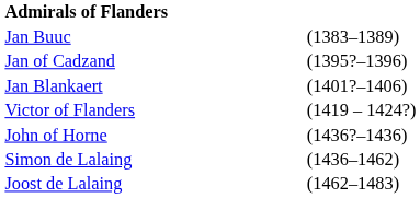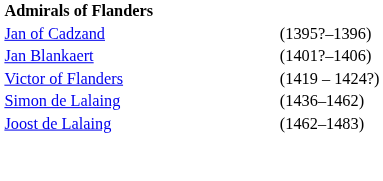 <table class="toccolours" style="width:500px; margin-left: 1em; margin-bottom: 1em; font-size: 100%;">
 <tr>
 <td colspan="2"><strong>Admirals of Flanders</strong></td>
-</tr>
-<tr>
-<td><a href='#'>Jan Buuc</a></td>
-<td>(1383–1389)</td>
 </tr>
 <tr>
 <td><a href='#'>Jan of Cadzand</a></td>
 <td>(1395?–1396)</td>
 </tr>
 <tr>
 <td><a href='#'>Jan Blankaert</a></td>
 <td>(1401?–1406)</td>
 </tr>
 <tr>
 <td><a href='#'>Victor of Flanders</a></td>
 <td>(1419 – 1424?)</td>
 </tr>
 <tr>
-<td><a href='#'>John of Horne</a></td>
-<td>(1436?–1436)</td>
-</tr>
-<tr>
 <td><a href='#'>Simon de Lalaing</a></td>
 <td>(1436–1462)</td>
 </tr>
 <tr>
 <td><a href='#'>Joost de Lalaing</a></td>
 <td>(1462–1483)</td>
 </tr>
 <tr>
 </tr>
 </table>
